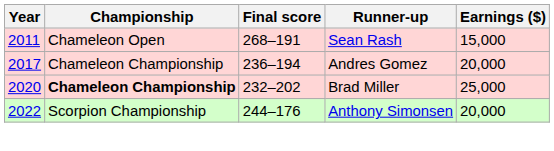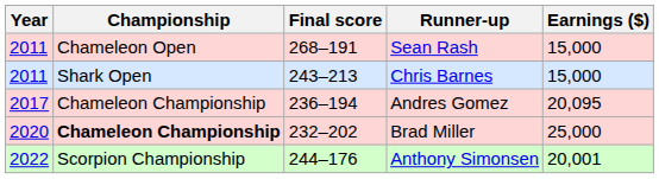 <table class="wikitable" style="font-size:95%;">
 <tr>
 <th>Year</th>
 <th>Championship</th>
 <th>Final score</th>
 <th>Runner-up</th>
 <th>Earnings ($)</th>
 </tr>
 <tr style="background:#ffd6d6;">
 <td><a href='#'>2011</a></td>
 <td>Chameleon Open</td>
 <td>268–191</td>
 <td> <a href='#'>Sean Rash</a></td>
 <td>15,000</td>
 </tr>
+<tr style="background:#D6E8FF;">
+<td><a href='#'>2011</a></td>
+<td>Shark Open</td>
+<td>243–213</td>
+<td> <a href='#'>Chris Barnes</a></td>
+<td>15,000</td>
+</tr>
 <tr style="background:#ffd6d6;">
 <td><a href='#'>2017</a></td>
 <td>Chameleon Championship</td>
 <td>236–194</td>
 <td> Andres Gomez</td>
-<td>20,000</td>
+<td>20,095</td>
 </tr>
 <tr style="background:#ffd6d6;">
 <td><a href='#'>2020</a></td>
 <td><strong>Chameleon Championship</strong></td>
 <td>232–202</td>
 <td> Brad Miller</td>
 <td>25,000</td>
 </tr>
 <tr style="background:#d3ffca;">
 <td><a href='#'>2022</a></td>
 <td>Scorpion Championship</td>
 <td>244–176</td>
 <td> <a href='#'>Anthony Simonsen</a></td>
-<td>20,000</td>
+<td>20,001</td>
 </tr>
 </table>
